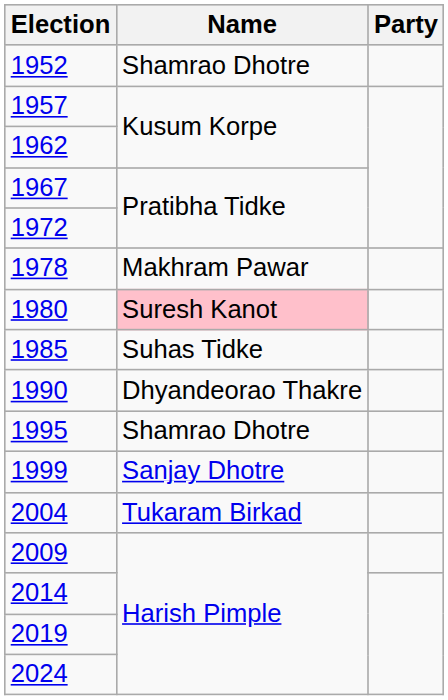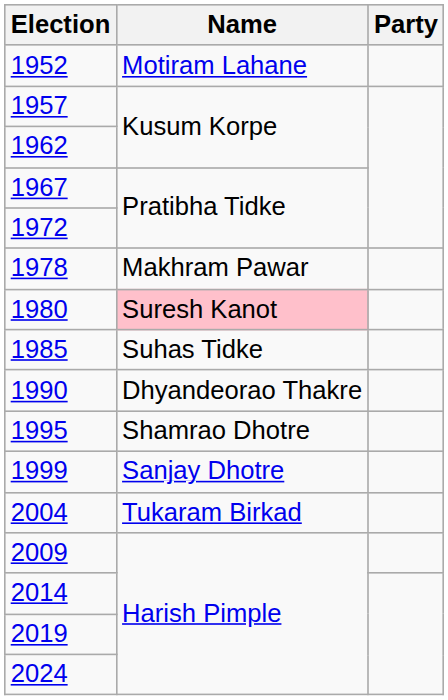 <table class = "wikitable sortable">
 <tr>
 <th>Election</th>
 <th>Name</th>
 <th colspan=2>Party</th>
 </tr>
 <tr>
 <td><a href='#'>1952</a></td>
-<td>Shamrao Dhotre</td>
+<td><a href='#'>Motiram Lahane</a></td>
 <td></td>
 </tr>
 <tr>
 <td><a href='#'>1957</a></td>
 <td rowspan=2>Kusum Korpe</td>
 </tr>
 <tr>
 <td><a href='#'>1962</a></td>
 </tr>
 <tr>
 <td><a href='#'>1967</a></td>
 <td rowspan=2>Pratibha Tidke</td>
 </tr>
 <tr>
 <td><a href='#'>1972</a></td>
 </tr>
 <tr>
 <td><a href='#'>1978</a></td>
 <td>Makhram Pawar</td>
 <td></td>
 </tr>
 <tr>
 <td><a href='#'>1980</a></td>
 <td style="background: pink;">Suresh Kanot</td>
 </tr>
 <tr>
 <td><a href='#'>1985</a></td>
 <td>Suhas Tidke</td>
 <td></td>
 </tr>
 <tr>
 <td><a href='#'>1990</a></td>
 <td>Dhyandeorao Thakre</td>
 <td></td>
 </tr>
 <tr>
 <td><a href='#'>1995</a></td>
 <td>Shamrao Dhotre</td>
 <td></td>
 </tr>
 <tr>
 <td><a href='#'>1999</a></td>
 <td><a href='#'>Sanjay Dhotre</a></td>
 </tr>
 <tr>
 <td><a href='#'>2004</a></td>
 <td><a href='#'>Tukaram Birkad</a></td>
 <td></td>
 </tr>
 <tr>
 <td><a href='#'>2009</a></td>
 <td rowspan=4><a href='#'>Harish Pimple</a></td>
 <td></td>
 </tr>
 <tr>
 <td><a href='#'>2014</a></td>
 </tr>
 <tr>
 <td><a href='#'>2019</a></td>
 </tr>
 <tr>
 <td><a href='#'>2024</a></td>
 </tr>
 </table>
